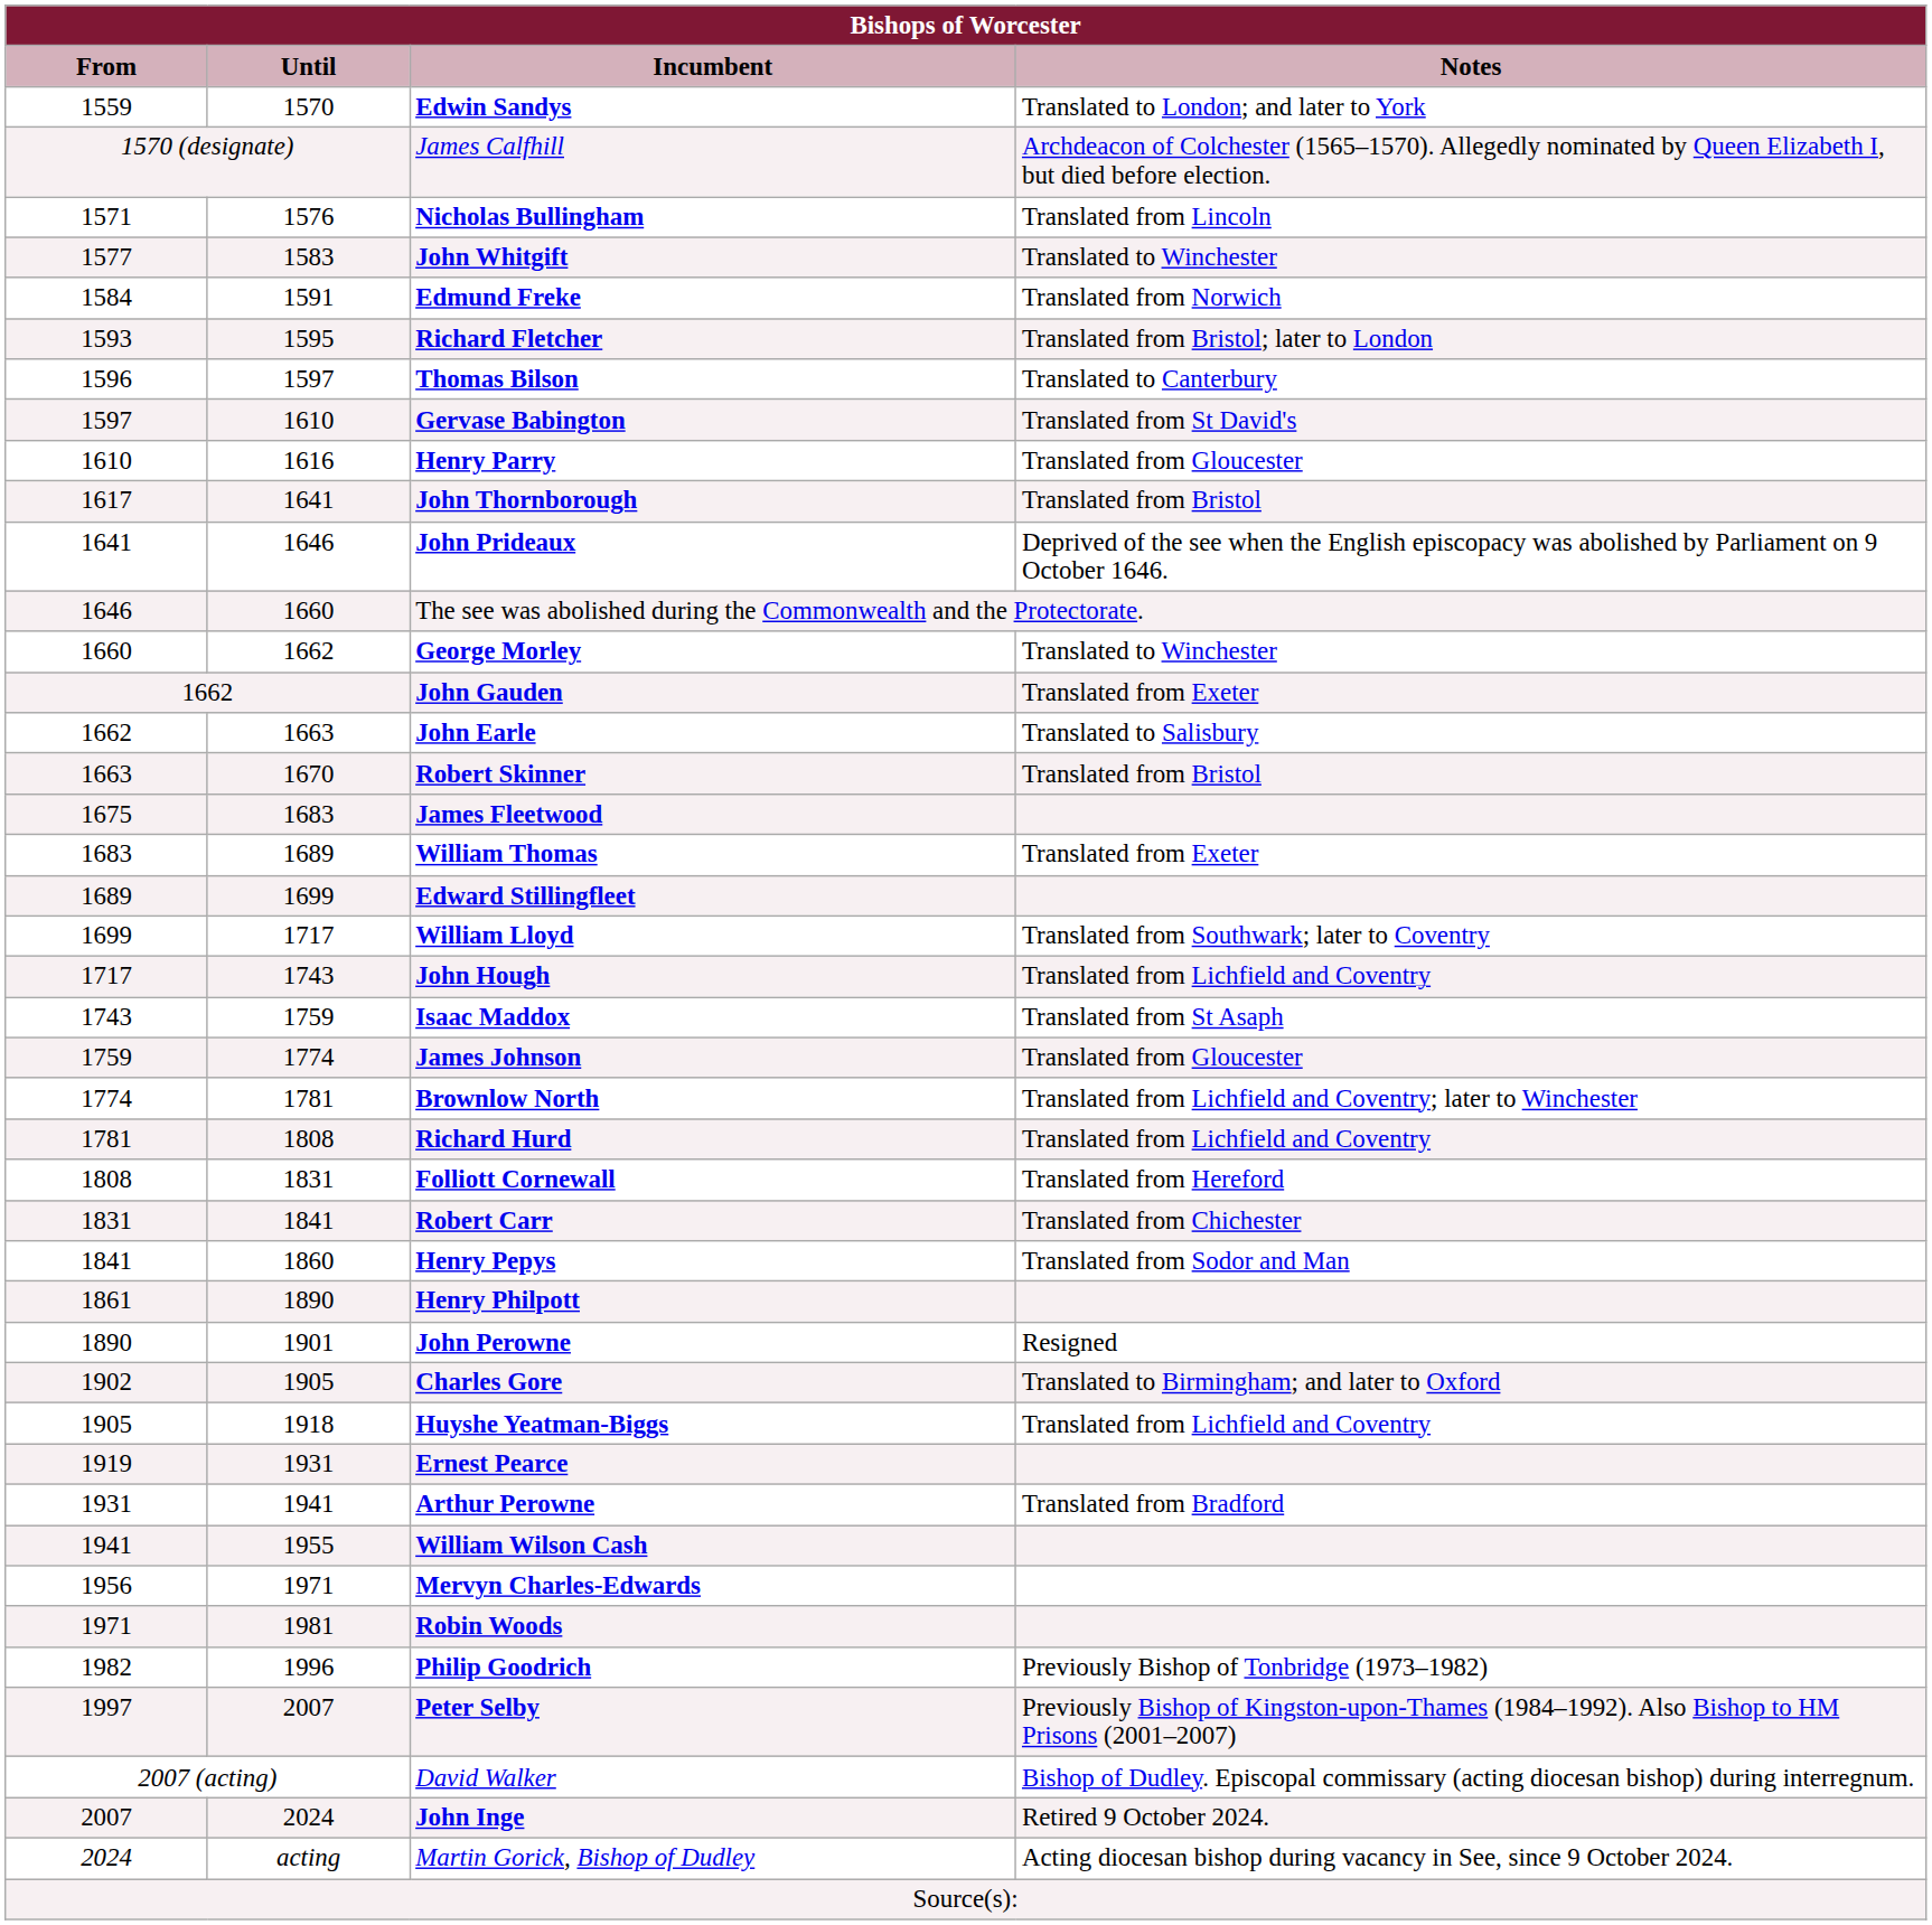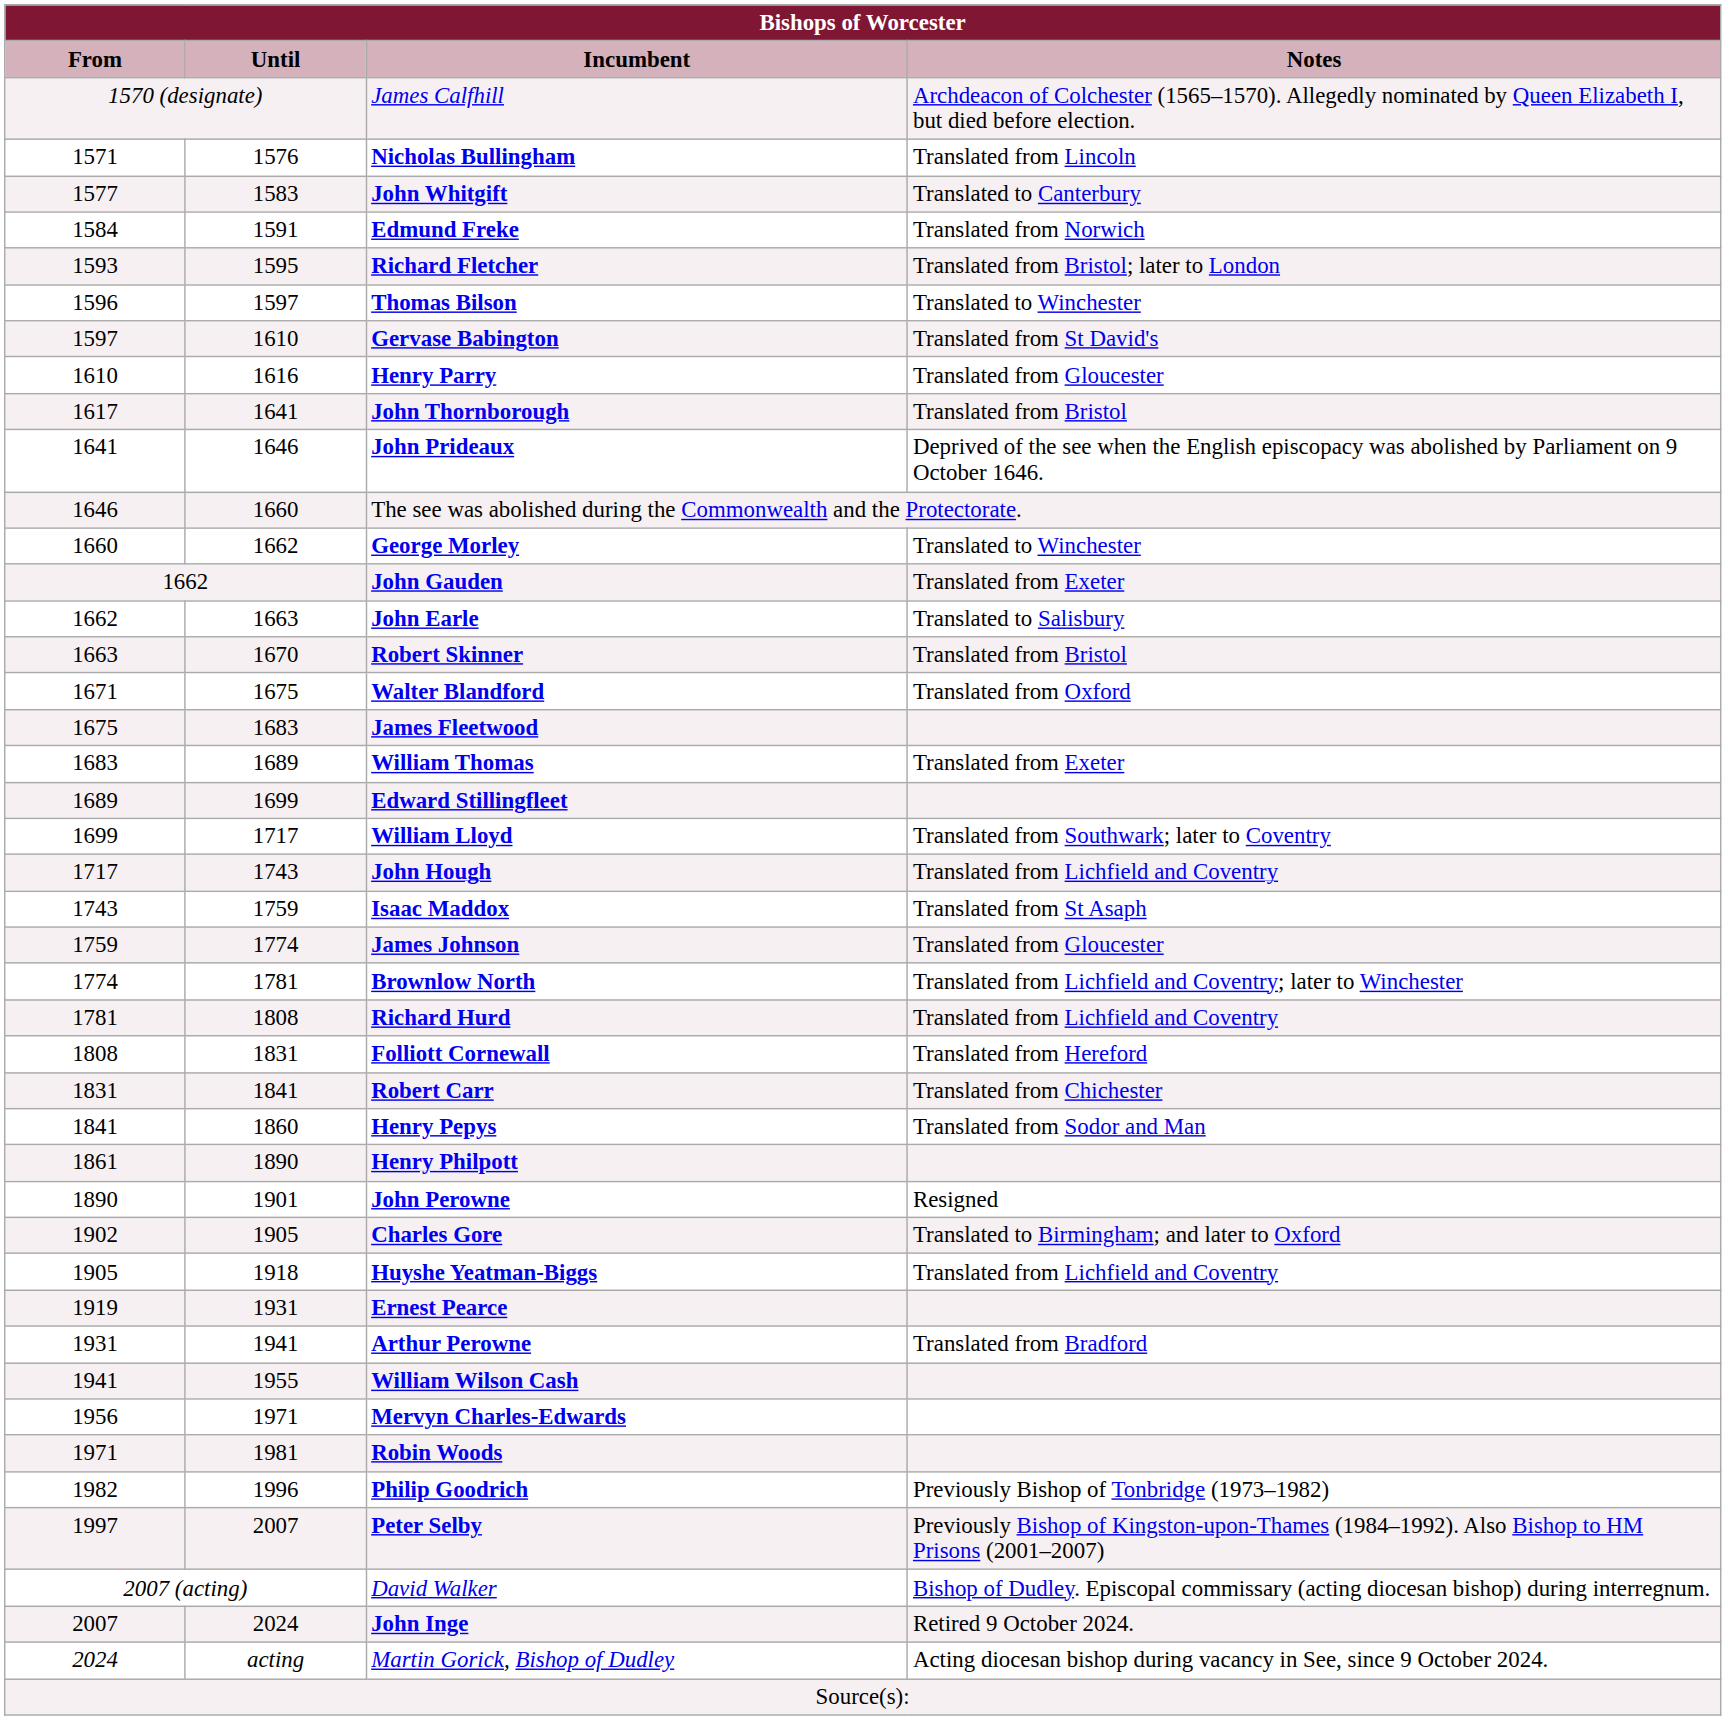 <table class="wikitable" style="width:95%;" border="1" cellpadding="2">
 <tr>
 <th colspan="4" style="background-color: #7F1734; color: white;">Bishops of Worcester</th>
 </tr>
 <tr valign=center>
 <th style="background-color:#D4B1BB" width="10%">From</th>
 <th style="background-color:#D4B1BB" width="10%">Until</th>
 <th style="background-color:#D4B1BB" width="30%">Incumbent</th>
 <th style="background-color:#D4B1BB" width="45%">Notes</th>
-</tr>
-<tr valign=top bgcolor="white">
-<td align="center">1559</td>
-<td align="center">1570</td>
-<td> <strong><a href='#'>Edwin Sandys</a></strong></td>
-<td>Translated to <a href='#'>London</a>; and later to <a href='#'>York</a></td>
 </tr>
 <tr valign=top bgcolor="#F7F0F2">
 <td colspan=2 align="center"><em>1570 (designate)</em></td>
 <td> <em><a href='#'>James Calfhill</a></em></td>
 <td><a href='#'>Archdeacon of Colchester</a> (1565–1570). Allegedly nominated by <a href='#'>Queen Elizabeth I</a>, but died before election.</td>
 </tr>
 <tr valign=top bgcolor="white">
 <td align="center">1571</td>
 <td align="center">1576</td>
 <td> <strong><a href='#'>Nicholas Bullingham</a></strong></td>
 <td>Translated from <a href='#'>Lincoln</a></td>
 </tr>
 <tr valign=top bgcolor="#F7F0F2">
 <td align="center">1577</td>
 <td align="center">1583</td>
 <td> <strong><a href='#'>John Whitgift</a></strong></td>
-<td>Translated to <a href='#'>Winchester</a></td>
+<td>Translated to <a href='#'>Canterbury</a></td>
 </tr>
 <tr valign=top bgcolor="white">
 <td align="center">1584</td>
 <td align="center">1591</td>
 <td> <strong><a href='#'>Edmund Freke</a></strong></td>
 <td>Translated from <a href='#'>Norwich</a></td>
 </tr>
 <tr valign=top bgcolor="#F7F0F2">
 <td align="center">1593</td>
 <td align="center">1595</td>
 <td> <strong><a href='#'>Richard Fletcher</a></strong></td>
 <td>Translated from <a href='#'>Bristol</a>; later to <a href='#'>London</a></td>
 </tr>
 <tr valign=top bgcolor="white">
 <td align="center">1596</td>
 <td align="center">1597</td>
 <td> <strong><a href='#'>Thomas Bilson</a></strong></td>
-<td>Translated to <a href='#'>Canterbury</a></td>
+<td>Translated to <a href='#'>Winchester</a></td>
 </tr>
 <tr valign=top bgcolor="#F7F0F2">
 <td align="center">1597</td>
 <td align="center">1610</td>
 <td> <strong><a href='#'>Gervase Babington</a></strong></td>
 <td>Translated from <a href='#'>St David's</a></td>
 </tr>
 <tr valign=top bgcolor="white">
 <td align="center">1610</td>
 <td align="center">1616</td>
 <td> <strong><a href='#'>Henry Parry</a></strong></td>
 <td>Translated from <a href='#'>Gloucester</a></td>
 </tr>
 <tr valign=top bgcolor="#F7F0F2">
 <td align="center">1617</td>
 <td align="center">1641</td>
 <td> <strong><a href='#'>John Thornborough</a></strong></td>
 <td>Translated from <a href='#'>Bristol</a></td>
 </tr>
 <tr valign=top bgcolor="white">
 <td align="center">1641</td>
 <td align="center">1646</td>
 <td> <strong><a href='#'>John Prideaux</a></strong></td>
 <td>Deprived of the see when the English episcopacy was abolished by Parliament on 9 October 1646.</td>
 </tr>
 <tr valign=top bgcolor="#F7F0F2">
 <td align=center>1646</td>
 <td align=center>1660</td>
 <td colspan=2>The see was abolished during the <a href='#'>Commonwealth</a> and the <a href='#'>Protectorate</a>.</td>
 </tr>
 <tr valign=top bgcolor="white">
 <td align="center">1660</td>
 <td align="center">1662</td>
 <td> <strong><a href='#'>George Morley</a></strong></td>
 <td>Translated to <a href='#'>Winchester</a></td>
 </tr>
 <tr valign=top bgcolor="#F7F0F2">
 <td colspan=2 align=center>1662</td>
 <td> <strong><a href='#'>John Gauden</a></strong></td>
 <td>Translated from <a href='#'>Exeter</a></td>
 </tr>
 <tr valign=top bgcolor="white">
 <td align="center">1662</td>
 <td align="center">1663</td>
 <td> <strong><a href='#'>John Earle</a></strong></td>
 <td>Translated to <a href='#'>Salisbury</a></td>
 </tr>
 <tr valign=top bgcolor="#F7F0F2">
 <td align="center">1663</td>
 <td align="center">1670</td>
 <td> <strong><a href='#'>Robert Skinner</a></strong></td>
 <td>Translated from <a href='#'>Bristol</a></td>
+</tr>
+<tr valign=top bgcolor="white">
+<td align="center">1671</td>
+<td align="center">1675</td>
+<td> <strong><a href='#'>Walter Blandford</a></strong></td>
+<td>Translated from <a href='#'>Oxford</a></td>
 </tr>
 <tr valign=top bgcolor="#F7F0F2">
 <td align="center">1675</td>
 <td align="center">1683</td>
 <td> <strong><a href='#'>James Fleetwood</a></strong></td>
 <td></td>
 </tr>
 <tr valign=top bgcolor="white">
 <td align="center">1683</td>
 <td align="center">1689</td>
 <td> <strong><a href='#'>William Thomas</a></strong></td>
 <td>Translated from <a href='#'>Exeter</a></td>
 </tr>
 <tr valign=top bgcolor="#F7F0F2">
 <td align="center">1689</td>
 <td align="center">1699</td>
 <td> <strong><a href='#'>Edward Stillingfleet</a></strong></td>
 <td></td>
 </tr>
 <tr valign=top bgcolor="white">
 <td align="center">1699</td>
 <td align="center">1717</td>
 <td> <strong><a href='#'>William Lloyd</a></strong></td>
 <td>Translated from <a href='#'>Southwark</a>; later to <a href='#'>Coventry</a></td>
 </tr>
 <tr valign=top bgcolor="#F7F0F2">
 <td align="center">1717</td>
 <td align="center">1743</td>
 <td> <strong><a href='#'>John Hough</a></strong></td>
 <td>Translated from <a href='#'>Lichfield and Coventry</a></td>
 </tr>
 <tr valign=top bgcolor="white">
 <td align="center">1743</td>
 <td align="center">1759</td>
 <td> <strong><a href='#'>Isaac Maddox</a></strong></td>
 <td>Translated from <a href='#'>St Asaph</a></td>
 </tr>
 <tr valign=top bgcolor="#F7F0F2">
 <td align="center">1759</td>
 <td align="center">1774</td>
 <td> <strong><a href='#'>James Johnson</a></strong></td>
 <td>Translated from <a href='#'>Gloucester</a></td>
 </tr>
 <tr valign=top bgcolor="white">
 <td align="center">1774</td>
 <td align="center">1781</td>
 <td> <strong><a href='#'>Brownlow North</a></strong></td>
 <td>Translated from <a href='#'>Lichfield and Coventry</a>; later to <a href='#'>Winchester</a></td>
 </tr>
 <tr valign=top bgcolor="#F7F0F2">
 <td align="center">1781</td>
 <td align="center">1808</td>
 <td> <strong><a href='#'>Richard Hurd</a></strong></td>
 <td>Translated from <a href='#'>Lichfield and Coventry</a></td>
 </tr>
 <tr valign=top bgcolor="white">
 <td align="center">1808</td>
 <td align="center">1831</td>
 <td> <strong><a href='#'>Folliott Cornewall</a></strong></td>
 <td>Translated from <a href='#'>Hereford</a></td>
 </tr>
 <tr valign=top bgcolor="#F7F0F2">
 <td align="center">1831</td>
 <td align="center">1841</td>
 <td> <strong><a href='#'>Robert Carr</a></strong></td>
 <td>Translated from <a href='#'>Chichester</a></td>
 </tr>
 <tr valign=top bgcolor="white">
 <td align="center">1841</td>
 <td align="center">1860</td>
 <td> <strong><a href='#'>Henry Pepys</a></strong></td>
 <td>Translated from <a href='#'>Sodor and Man</a></td>
 </tr>
 <tr valign=top bgcolor="#F7F0F2">
 <td align="center">1861</td>
 <td align="center">1890</td>
 <td> <strong><a href='#'>Henry Philpott</a></strong></td>
 <td></td>
 </tr>
 <tr valign=top bgcolor="white">
 <td align="center">1890</td>
 <td align="center">1901</td>
 <td> <strong><a href='#'>John Perowne</a></strong></td>
 <td>Resigned</td>
 </tr>
 <tr valign=top bgcolor="#F7F0F2">
 <td align="center">1902</td>
 <td align="center">1905</td>
 <td> <strong><a href='#'>Charles Gore</a></strong></td>
 <td>Translated to <a href='#'>Birmingham</a>; and later to <a href='#'>Oxford</a></td>
 </tr>
 <tr valign=top bgcolor="white">
 <td align="center">1905</td>
 <td align="center">1918</td>
 <td> <strong><a href='#'>Huyshe Yeatman-Biggs</a></strong></td>
 <td>Translated from <a href='#'>Lichfield and Coventry</a></td>
 </tr>
 <tr valign=top bgcolor="#F7F0F2">
 <td align="center">1919</td>
 <td align="center">1931</td>
 <td> <strong><a href='#'>Ernest Pearce</a></strong></td>
 <td></td>
 </tr>
 <tr valign=top bgcolor="white">
 <td align="center">1931</td>
 <td align="center">1941</td>
 <td> <strong><a href='#'>Arthur Perowne</a></strong></td>
 <td>Translated from <a href='#'>Bradford</a></td>
 </tr>
 <tr valign=top bgcolor="#F7F0F2">
 <td align="center">1941</td>
 <td align="center">1955</td>
 <td> <strong><a href='#'>William Wilson Cash</a></strong></td>
 <td></td>
 </tr>
 <tr valign=top bgcolor="white">
 <td align="center">1956</td>
 <td align="center">1971</td>
 <td> <strong><a href='#'>Mervyn Charles-Edwards</a></strong></td>
 <td></td>
 </tr>
 <tr valign=top bgcolor="#F7F0F2">
 <td align="center">1971</td>
 <td align="center">1981</td>
 <td> <strong><a href='#'>Robin Woods</a></strong></td>
 <td></td>
 </tr>
 <tr valign=top bgcolor="white">
 <td align="center">1982</td>
 <td align="center">1996</td>
 <td> <strong><a href='#'>Philip Goodrich</a></strong> </td>
 <td>Previously Bishop of <a href='#'>Tonbridge</a> (1973–1982)</td>
 </tr>
 <tr valign=top bgcolor="#F7F0F2">
 <td align="center">1997</td>
 <td align="center">2007</td>
 <td> <strong><a href='#'>Peter Selby</a></strong></td>
 <td>Previously <a href='#'>Bishop of Kingston-upon-Thames</a> (1984–1992). Also <a href='#'>Bishop to HM Prisons</a> (2001–2007)</td>
 </tr>
 <tr valign=top bgcolor="white">
 <td colspan="2" align="center"><em>2007 (acting)</em></td>
 <td> <em><a href='#'>David Walker</a></em></td>
 <td><a href='#'>Bishop of Dudley</a>. Episcopal commissary (acting diocesan bishop) during interregnum.</td>
 </tr>
 <tr valign=top bgcolor="#F7F0F2">
 <td align="center">2007</td>
 <td align="center">2024</td>
 <td> <strong><a href='#'>John Inge</a></strong></td>
 <td>Retired 9 October 2024.</td>
 </tr>
 <tr valign=top bgcolor="white">
 <td align="center"><em>2024</em></td>
 <td align="center"><em>acting</em></td>
 <td> <em><a href='#'>Martin Gorick</a>, <a href='#'>Bishop of Dudley</a></em></td>
 <td>Acting diocesan bishop during vacancy in See, since 9 October 2024.</td>
 </tr>
 <tr valign=top bgcolor="#F7F0F2">
 <td align=center colspan="4">Source(s):</td>
 </tr>
 </table>
